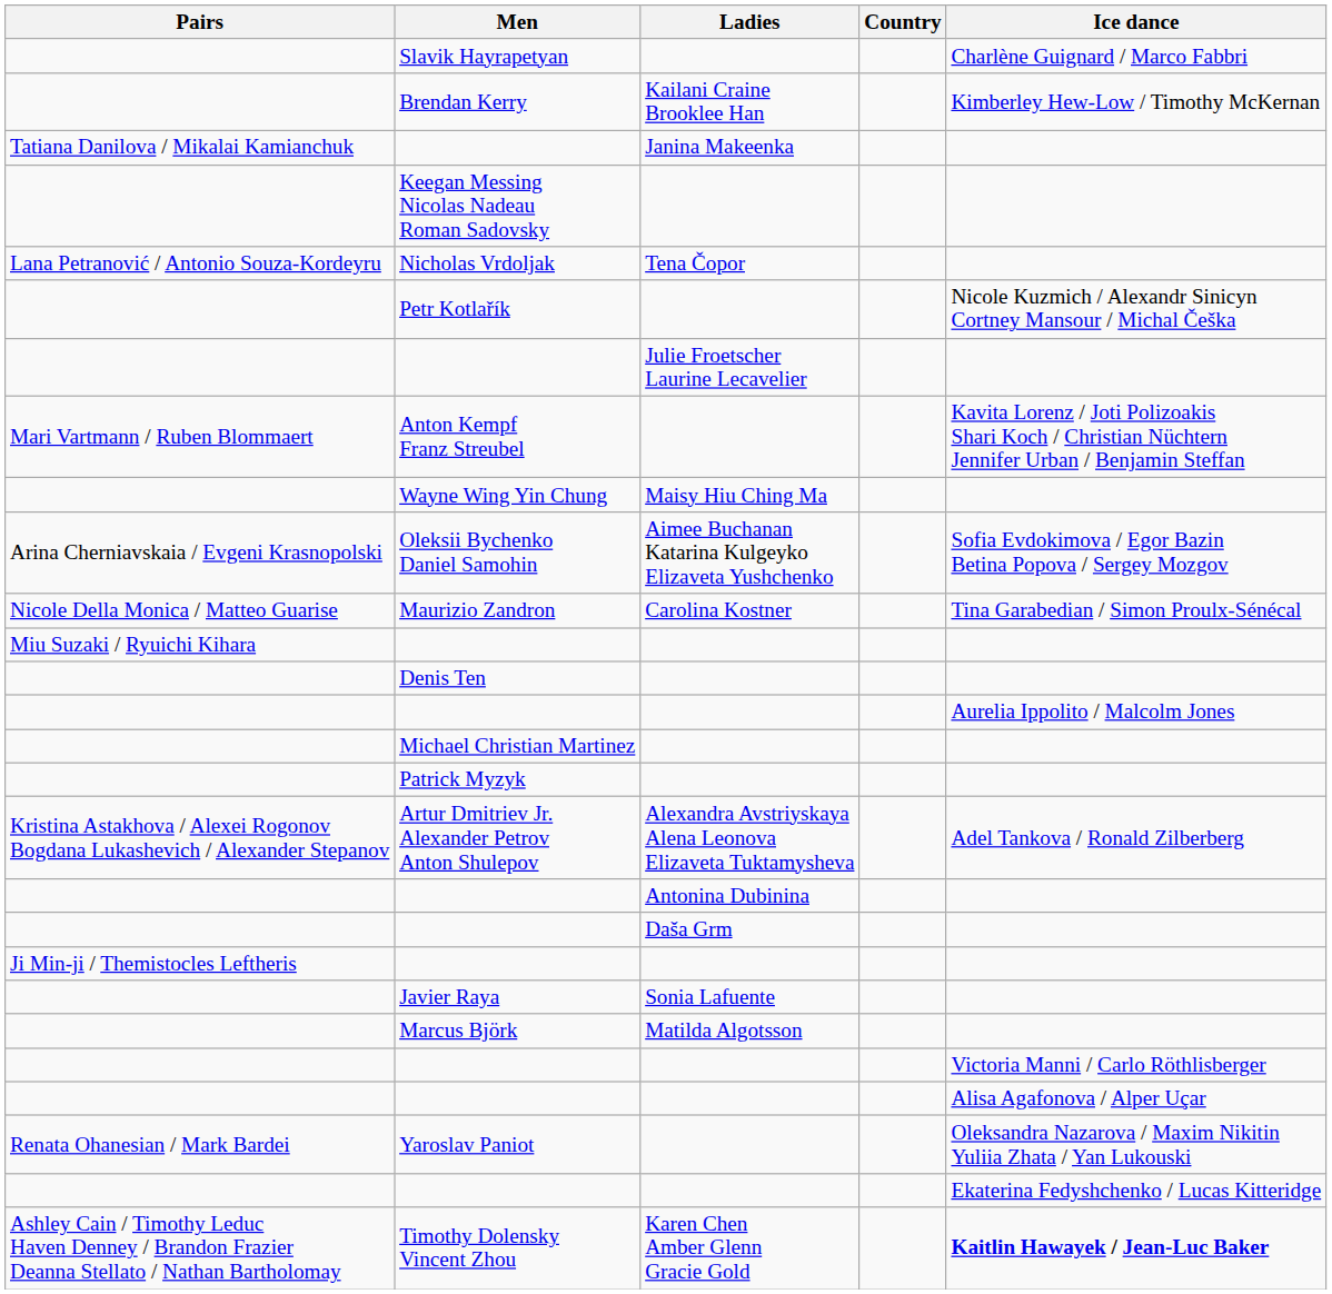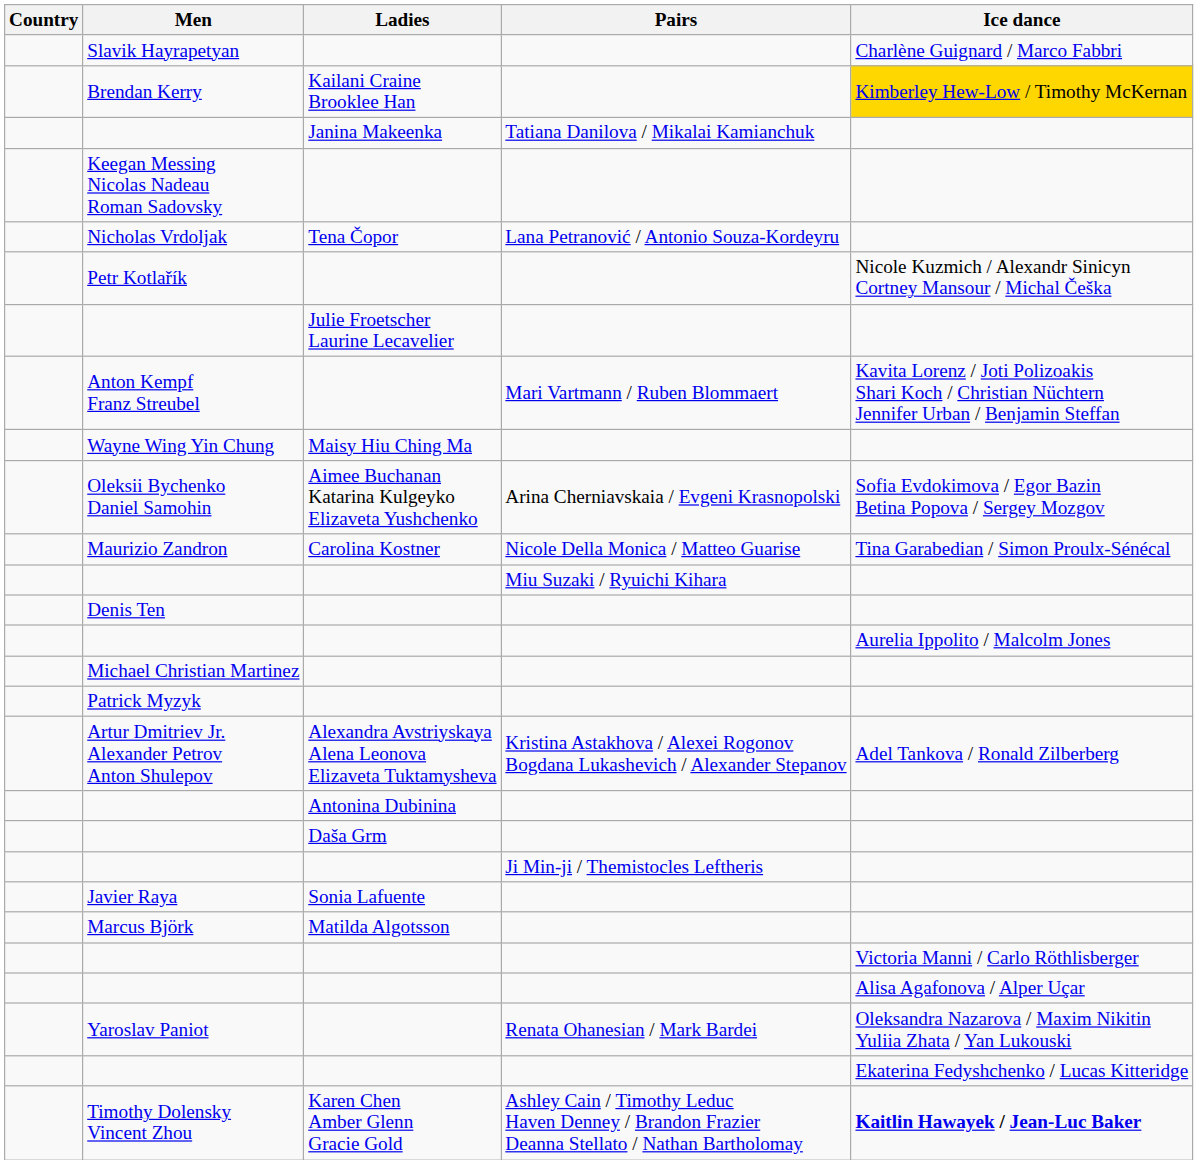 <table class="wikitable">
 <tr>
-<th>Pairs</th>
+<th>Country</th>
 <th>Men</th>
 <th>Ladies</th>
-<th>Country</th>
+<th>Pairs</th>
 <th>Ice dance</th>
 </tr>
 <tr>
 <td></td>
 <td><a href='#'>Slavik Hayrapetyan</a></td>
 <td></td>
 <td></td>
 <td><a href='#'>Charlène Guignard</a> / <a href='#'>Marco Fabbri</a></td>
 </tr>
 <tr>
 <td></td>
 <td><a href='#'>Brendan Kerry</a></td>
 <td><a href='#'>Kailani Craine</a> <br> <a href='#'>Brooklee Han</a></td>
 <td></td>
-<td><a href='#'>Kimberley Hew-Low</a> / Timothy McKernan</td>
+<td style="background: gold;"><a href='#'>Kimberley Hew-Low</a> / Timothy McKernan</td>
 </tr>
 <tr>
-<td><a href='#'>Tatiana Danilova</a> / <a href='#'>Mikalai Kamianchuk</a></td>
+<td></td>
 <td></td>
 <td><a href='#'>Janina Makeenka</a></td>
-<td></td>
+<td><a href='#'>Tatiana Danilova</a> / <a href='#'>Mikalai Kamianchuk</a></td>
 <td></td>
 </tr>
 <tr>
 <td></td>
 <td><a href='#'>Keegan Messing</a> <br> <a href='#'>Nicolas Nadeau</a> <br> <a href='#'>Roman Sadovsky</a></td>
 <td></td>
 <td></td>
 <td></td>
 </tr>
 <tr>
-<td><a href='#'>Lana Petranović</a> / <a href='#'>Antonio Souza-Kordeyru</a></td>
+<td></td>
 <td><a href='#'>Nicholas Vrdoljak</a></td>
 <td><a href='#'>Tena Čopor</a></td>
-<td></td>
+<td><a href='#'>Lana Petranović</a> / <a href='#'>Antonio Souza-Kordeyru</a></td>
 <td></td>
 </tr>
 <tr>
 <td></td>
 <td><a href='#'>Petr Kotlařík</a></td>
 <td></td>
 <td></td>
 <td>Nicole Kuzmich / Alexandr Sinicyn <br> <a href='#'>Cortney Mansour</a> / <a href='#'>Michal Češka</a></td>
 </tr>
 <tr>
 <td></td>
 <td></td>
 <td><a href='#'>Julie Froetscher</a> <br><a href='#'>Laurine Lecavelier</a></td>
 <td></td>
 <td></td>
 </tr>
 <tr>
-<td><a href='#'>Mari Vartmann</a> / <a href='#'>Ruben Blommaert</a></td>
+<td></td>
 <td><a href='#'>Anton Kempf</a> <br> <a href='#'>Franz Streubel</a></td>
 <td></td>
-<td></td>
+<td><a href='#'>Mari Vartmann</a> / <a href='#'>Ruben Blommaert</a></td>
 <td><a href='#'>Kavita Lorenz</a> / <a href='#'>Joti Polizoakis</a> <br> <a href='#'>Shari Koch</a> / <a href='#'>Christian Nüchtern</a> <br> <a href='#'>Jennifer Urban</a> / <a href='#'>Benjamin Steffan</a></td>
 </tr>
 <tr>
 <td></td>
 <td><a href='#'>Wayne Wing Yin Chung</a></td>
 <td><a href='#'>Maisy Hiu Ching Ma</a></td>
 <td></td>
 <td></td>
 </tr>
 <tr>
-<td>Arina Cherniavskaia / <a href='#'>Evgeni Krasnopolski</a></td>
+<td></td>
 <td><a href='#'>Oleksii Bychenko</a> <br> <a href='#'>Daniel Samohin</a></td>
 <td><a href='#'>Aimee Buchanan</a> <br> Katarina Kulgeyko <br> <a href='#'>Elizaveta Yushchenko</a></td>
-<td></td>
+<td>Arina Cherniavskaia / <a href='#'>Evgeni Krasnopolski</a></td>
 <td><a href='#'>Sofia Evdokimova</a> / <a href='#'>Egor Bazin</a> <br> <a href='#'>Betina Popova</a> / <a href='#'>Sergey Mozgov</a></td>
 </tr>
 <tr>
-<td><a href='#'>Nicole Della Monica</a> / <a href='#'>Matteo Guarise</a></td>
+<td></td>
 <td><a href='#'>Maurizio Zandron</a></td>
 <td><a href='#'>Carolina Kostner</a></td>
-<td></td>
+<td><a href='#'>Nicole Della Monica</a> / <a href='#'>Matteo Guarise</a></td>
 <td><a href='#'>Tina Garabedian</a> / <a href='#'>Simon Proulx-Sénécal</a></td>
 </tr>
 <tr>
-<td><a href='#'>Miu Suzaki</a> / <a href='#'>Ryuichi Kihara</a></td>
 <td></td>
 <td></td>
 <td></td>
+<td><a href='#'>Miu Suzaki</a> / <a href='#'>Ryuichi Kihara</a></td>
 <td></td>
 </tr>
 <tr>
 <td></td>
 <td><a href='#'>Denis Ten</a></td>
 <td></td>
 <td></td>
 <td></td>
 </tr>
 <tr>
 <td></td>
 <td></td>
 <td></td>
 <td></td>
 <td><a href='#'>Aurelia Ippolito</a> / <a href='#'>Malcolm Jones</a></td>
 </tr>
 <tr>
 <td></td>
 <td><a href='#'>Michael Christian Martinez</a></td>
 <td></td>
 <td></td>
 <td></td>
 </tr>
 <tr>
 <td></td>
 <td><a href='#'>Patrick Myzyk</a></td>
 <td></td>
 <td></td>
 <td></td>
 </tr>
 <tr>
-<td><a href='#'>Kristina Astakhova</a> / <a href='#'>Alexei Rogonov</a> <br> <a href='#'>Bogdana Lukashevich</a> / <a href='#'>Alexander Stepanov</a></td>
+<td></td>
 <td><a href='#'>Artur Dmitriev Jr.</a> <br> <a href='#'>Alexander Petrov</a> <br> <a href='#'>Anton Shulepov</a></td>
 <td><a href='#'>Alexandra Avstriyskaya</a> <br> <a href='#'>Alena Leonova</a> <br> <a href='#'>Elizaveta Tuktamysheva</a></td>
-<td></td>
+<td><a href='#'>Kristina Astakhova</a> / <a href='#'>Alexei Rogonov</a> <br> <a href='#'>Bogdana Lukashevich</a> / <a href='#'>Alexander Stepanov</a></td>
 <td><a href='#'>Adel Tankova</a> / <a href='#'>Ronald Zilberberg</a></td>
 </tr>
 <tr>
 <td></td>
 <td></td>
 <td><a href='#'>Antonina Dubinina</a></td>
 <td></td>
 <td></td>
 </tr>
 <tr>
 <td></td>
 <td></td>
 <td><a href='#'>Daša Grm</a></td>
 <td></td>
 <td></td>
 </tr>
 <tr>
-<td><a href='#'>Ji Min-ji</a> / <a href='#'>Themistocles Leftheris</a></td>
 <td></td>
 <td></td>
 <td></td>
+<td><a href='#'>Ji Min-ji</a> / <a href='#'>Themistocles Leftheris</a></td>
 <td></td>
 </tr>
 <tr>
 <td></td>
 <td><a href='#'>Javier Raya</a></td>
 <td><a href='#'>Sonia Lafuente</a></td>
 <td></td>
 <td></td>
 </tr>
 <tr>
 <td></td>
 <td><a href='#'>Marcus Björk</a></td>
 <td><a href='#'>Matilda Algotsson</a></td>
 <td></td>
 <td></td>
 </tr>
 <tr>
 <td></td>
 <td></td>
 <td></td>
 <td></td>
 <td><a href='#'>Victoria Manni</a> / <a href='#'>Carlo Röthlisberger</a></td>
 </tr>
 <tr>
 <td></td>
 <td></td>
 <td></td>
 <td></td>
 <td><a href='#'>Alisa Agafonova</a> / <a href='#'>Alper Uçar</a></td>
 </tr>
 <tr>
-<td><a href='#'>Renata Ohanesian</a> / <a href='#'>Mark Bardei</a></td>
+<td></td>
 <td><a href='#'>Yaroslav Paniot</a></td>
 <td></td>
-<td></td>
+<td><a href='#'>Renata Ohanesian</a> / <a href='#'>Mark Bardei</a></td>
 <td><a href='#'>Oleksandra Nazarova</a> / <a href='#'>Maxim Nikitin</a> <br> <a href='#'>Yuliia Zhata</a> / <a href='#'>Yan Lukouski</a></td>
 </tr>
 <tr>
 <td></td>
 <td></td>
 <td></td>
 <td></td>
 <td><a href='#'>Ekaterina Fedyshchenko</a> / <a href='#'>Lucas Kitteridge</a></td>
 </tr>
 <tr>
-<td><a href='#'>Ashley Cain</a> / <a href='#'>Timothy Leduc</a> <br> <a href='#'>Haven Denney</a> / <a href='#'>Brandon Frazier</a> <br> <a href='#'>Deanna Stellato</a> / <a href='#'>Nathan Bartholomay</a></td>
+<td></td>
 <td><a href='#'>Timothy Dolensky</a> <br> <a href='#'>Vincent Zhou</a></td>
 <td><a href='#'>Karen Chen</a> <br> <a href='#'>Amber Glenn</a> <br> <a href='#'>Gracie Gold</a></td>
-<td></td>
+<td><a href='#'>Ashley Cain</a> / <a href='#'>Timothy Leduc</a> <br> <a href='#'>Haven Denney</a> / <a href='#'>Brandon Frazier</a> <br> <a href='#'>Deanna Stellato</a> / <a href='#'>Nathan Bartholomay</a></td>
 <td><strong><a href='#'>Kaitlin Hawayek</a> / <a href='#'>Jean-Luc Baker</a></strong></td>
 </tr>
 </table>
